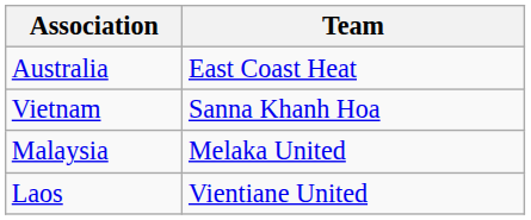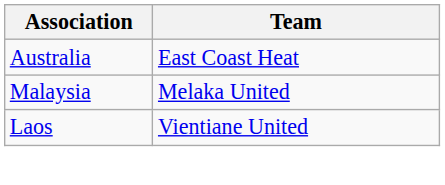 <table class="wikitable">
 <tr>
 <th width=100>Association</th>
 <th width=200>Team</th>
 </tr>
 <tr>
 <td> <a href='#'>Australia</a></td>
 <td><a href='#'>East Coast Heat</a></td>
 </tr>
 <tr>
-<td> <a href='#'>Vietnam</a></td>
-<td><a href='#'>Sanna Khanh Hoa</a></td>
-</tr>
-<tr>
 <td> <a href='#'>Malaysia</a></td>
 <td><a href='#'>Melaka United</a></td>
 </tr>
 <tr>
 <td> <a href='#'>Laos</a></td>
 <td><a href='#'>Vientiane United</a></td>
 </tr>
 </table>
